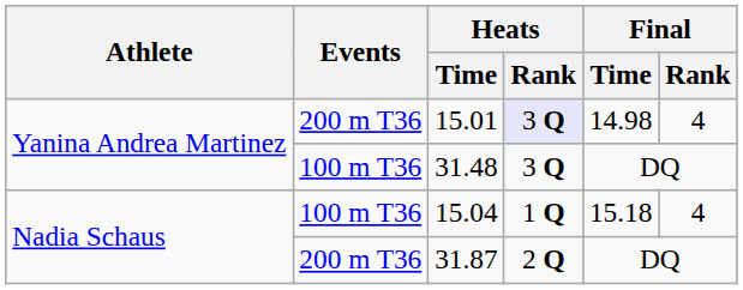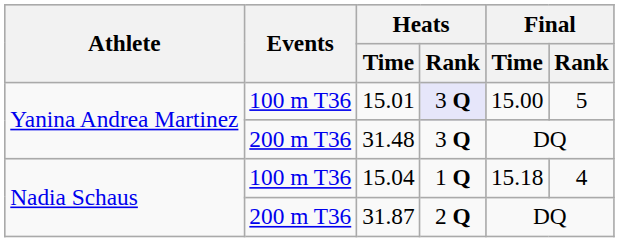 <table class=wikitable style="font-size:90%">
 <tr>
 <th rowspan="2">Athlete</th>
 <th rowspan="2">Events</th>
 <th colspan="2">Heats</th>
 <th colspan="2">Final</th>
 </tr>
 <tr>
 <th>Time</th>
 <th>Rank</th>
 <th>Time</th>
 <th>Rank</th>
 </tr>
 <tr>
 <td rowspan="2"><a href='#'>Yanina Andrea Martinez</a></td>
-<td><a href='#'>200 m T36</a></td>
+<td><a href='#'>100 m T36</a></td>
 <td align="center">15.01</td>
 <td align="center" style="background: lavender;">3 <strong>Q</strong></td>
-<td align="center">14.98</td>
-<td align="center">4</td>
+<td align="center">15.00</td>
+<td align="center">5</td>
 </tr>
 <tr>
-<td><a href='#'>100 m T36</a></td>
+<td><a href='#'>200 m T36</a></td>
 <td align="center">31.48</td>
 <td align="center">3 <strong>Q</strong></td>
 <td align="center" colspan=2>DQ</td>
 </tr>
 <tr>
 <td rowspan="2"><a href='#'>Nadia Schaus</a></td>
 <td><a href='#'>100 m T36</a></td>
 <td align="center">15.04</td>
 <td align="center">1 <strong>Q</strong></td>
 <td align="center">15.18</td>
 <td align="center">4</td>
 </tr>
 <tr>
 <td><a href='#'>200 m T36</a></td>
 <td align="center">31.87</td>
 <td align="center">2 <strong>Q</strong></td>
 <td align="center" colspan=2>DQ</td>
 </tr>
 </table>
